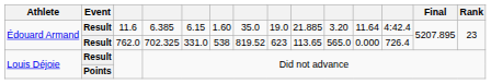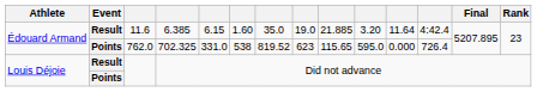 <table class=wikitable style="font-size:90%;">
 <tr>
 <th>Athlete</th>
 <th>Event</th>
 <th></th>
 <th></th>
 <th></th>
 <th></th>
 <th></th>
 <th></th>
 <th></th>
 <th></th>
 <th></th>
 <th></th>
 <th>Final</th>
 <th>Rank</th>
 </tr>
 <tr align=center>
 <td rowspan=2 align=left><a href='#'>Édouard Armand</a></td>
 <th style="font-size:95%">Result</th>
 <td>11.6</td>
 <td>6.385</td>
 <td>6.15</td>
 <td>1.60</td>
 <td>35.0</td>
 <td>19.0</td>
 <td>21.885</td>
 <td>3.20</td>
 <td>11.64</td>
 <td>4:42.4</td>
 <td rowspan=2>5207.895</td>
 <td rowspan=2>23</td>
 </tr>
 <tr align=center>
-<th style="font-size:95%">Result</th>
+<th style="font-size:95%">Points</th>
 <td>762.0</td>
 <td>702.325</td>
 <td>331.0</td>
 <td>538</td>
 <td>819.52</td>
 <td>623</td>
-<td>113.65</td>
-<td>565.0</td>
+<td>115.65</td>
+<td>595.0</td>
 <td>0.000</td>
 <td>726.4</td>
 </tr>
 <tr align=center>
 <td rowspan=2 align=left><a href='#'>Louis Déjoie</a></td>
 <th style="font-size:95%">Result</th>
 <td rowspan=2></td>
 <td colspan=12 rowspan=2>Did not advance</td>
 </tr>
 <tr align=center>
 <th style="font-size:95%">Points</th>
 </tr>
 </table>
